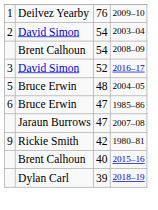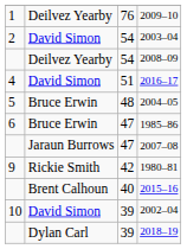 <table class="wikitable">
 <tr>
 </tr>
 <tr>
 <td>1</td>
 <td>Deilvez Yearby</td>
 <td>76</td>
 <td style="font-size:80%;">2009–10</td>
 </tr>
 <tr>
 <td>2</td>
 <td><a href='#'>David Simon</a></td>
 <td>54</td>
 <td style="font-size:80%;">2003–04</td>
 </tr>
 <tr>
 <td></td>
-<td>Brent Calhoun</td>
+<td>Deilvez Yearby</td>
 <td>54</td>
 <td style="font-size:80%;">2008–09</td>
 </tr>
 <tr>
-<td>3</td>
+<td>4</td>
 <td><a href='#'>David Simon</a></td>
-<td>52</td>
+<td>51</td>
 <td style="font-size:80%;"><a href='#'>2016–17</a></td>
 </tr>
 <tr>
 <td>5</td>
 <td>Bruce Erwin</td>
 <td>48</td>
 <td style="font-size:80%;">2004–05</td>
 </tr>
 <tr>
 <td>6</td>
 <td>Bruce Erwin</td>
 <td>47</td>
 <td style="font-size:80%;">1985–86</td>
 </tr>
 <tr>
 <td></td>
 <td>Jaraun Burrows</td>
 <td>47</td>
 <td style="font-size:80%;">2007–08</td>
 </tr>
 <tr>
 <td>9</td>
 <td>Rickie Smith</td>
 <td>42</td>
 <td style="font-size:80%;">1980–81</td>
 </tr>
 <tr>
 <td></td>
 <td>Brent Calhoun</td>
 <td>40</td>
 <td style="font-size:80%;"><a href='#'>2015–16</a></td>
 </tr>
 <tr>
+<td>10</td>
+<td><a href='#'>David Simon</a></td>
+<td>39</td>
+<td style="font-size:80%;">2002–04</td>
+</tr>
+<tr>
 <td></td>
 <td>Dylan Carl</td>
 <td>39</td>
 <td style="font-size:80%;"><a href='#'>2018–19</a></td>
 </tr>
 </table>
